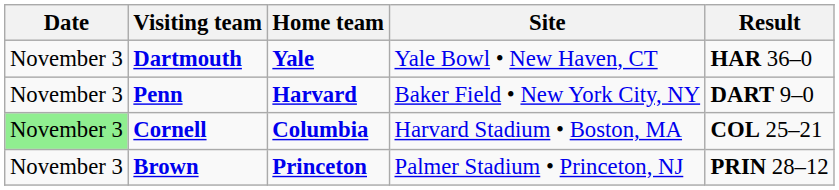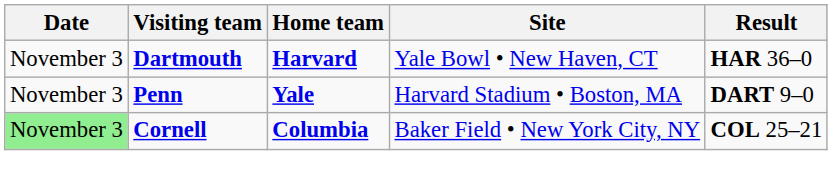 <table class="wikitable">
 <tr>
 <th>Date</th>
 <th>Visiting team</th>
 <th>Home team</th>
 <th>Site</th>
 <th>Result</th>
 </tr>
 <tr>
 <td>November 3</td>
 <td><strong><a href='#'>Dartmouth</a></strong></td>
-<td><strong><a href='#'>Yale</a></strong></td>
+<td><strong><a href='#'>Harvard</a></strong></td>
 <td><a href='#'>Yale Bowl</a> • <a href='#'>New Haven, CT</a></td>
 <td><strong>HAR</strong> 36–0</td>
 </tr>
 <tr>
 <td>November 3</td>
 <td><strong><a href='#'>Penn</a></strong></td>
-<td><strong><a href='#'>Harvard</a></strong></td>
-<td><a href='#'>Baker Field</a> • <a href='#'>New York City, NY</a></td>
+<td><strong><a href='#'>Yale</a></strong></td>
+<td><a href='#'>Harvard Stadium</a> • <a href='#'>Boston, MA</a></td>
 <td><strong>DART</strong> 9–0</td>
 </tr>
 <tr>
 <td style="background: lightgreen;">November 3</td>
 <td><strong><a href='#'>Cornell</a></strong></td>
 <td><strong><a href='#'>Columbia</a></strong></td>
-<td><a href='#'>Harvard Stadium</a> • <a href='#'>Boston, MA</a></td>
+<td><a href='#'>Baker Field</a> • <a href='#'>New York City, NY</a></td>
 <td><strong>COL</strong> 25–21</td>
 </tr>
-<tr>
-<td>November 3</td>
-<td><strong><a href='#'>Brown</a></strong></td>
-<td><strong><a href='#'>Princeton</a></strong></td>
-<td><a href='#'>Palmer Stadium</a> • <a href='#'>Princeton, NJ</a></td>
-<td><strong>PRIN</strong> 28–12</td>
-</tr>
 </table>
